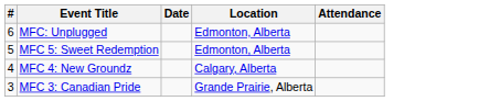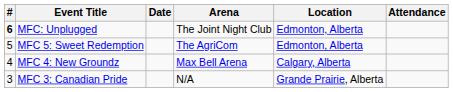 <table class="sortable wikitable succession-box" style="font-size:90%;">
 <tr>
 <th scope="col">#</th>
 <th scope="col">Event Title</th>
 <th scope="col">Date</th>
+<th scope="col">Arena</th>
 <th scope="col">Location</th>
 <th scope="col">Attendance</th>
 </tr>
 <tr>
-<td align=center>6</td>
+<td align=center><strong>6</strong></td>
 <td><a href='#'>MFC: Unplugged</a></td>
 <td></td>
+<td>The Joint Night Club</td>
 <td><a href='#'>Edmonton, Alberta</a></td>
 <td></td>
 </tr>
 <tr>
 <td align=center>5</td>
 <td><a href='#'>MFC 5: Sweet Redemption</a></td>
 <td></td>
+<td><a href='#'>The AgriCom</a></td>
 <td><a href='#'>Edmonton, Alberta</a></td>
 <td></td>
 </tr>
 <tr>
 <td align=center>4</td>
 <td><a href='#'>MFC 4: New Groundz</a></td>
 <td></td>
+<td><a href='#'>Max Bell Arena</a></td>
 <td><a href='#'>Calgary, Alberta</a></td>
 <td></td>
 </tr>
 <tr>
 <td align=center>3</td>
 <td><a href='#'>MFC 3: Canadian Pride</a></td>
 <td></td>
+<td>N/A</td>
 <td><a href='#'>Grande Prairie</a>, Alberta</td>
 <td></td>
 </tr>
 </table>
